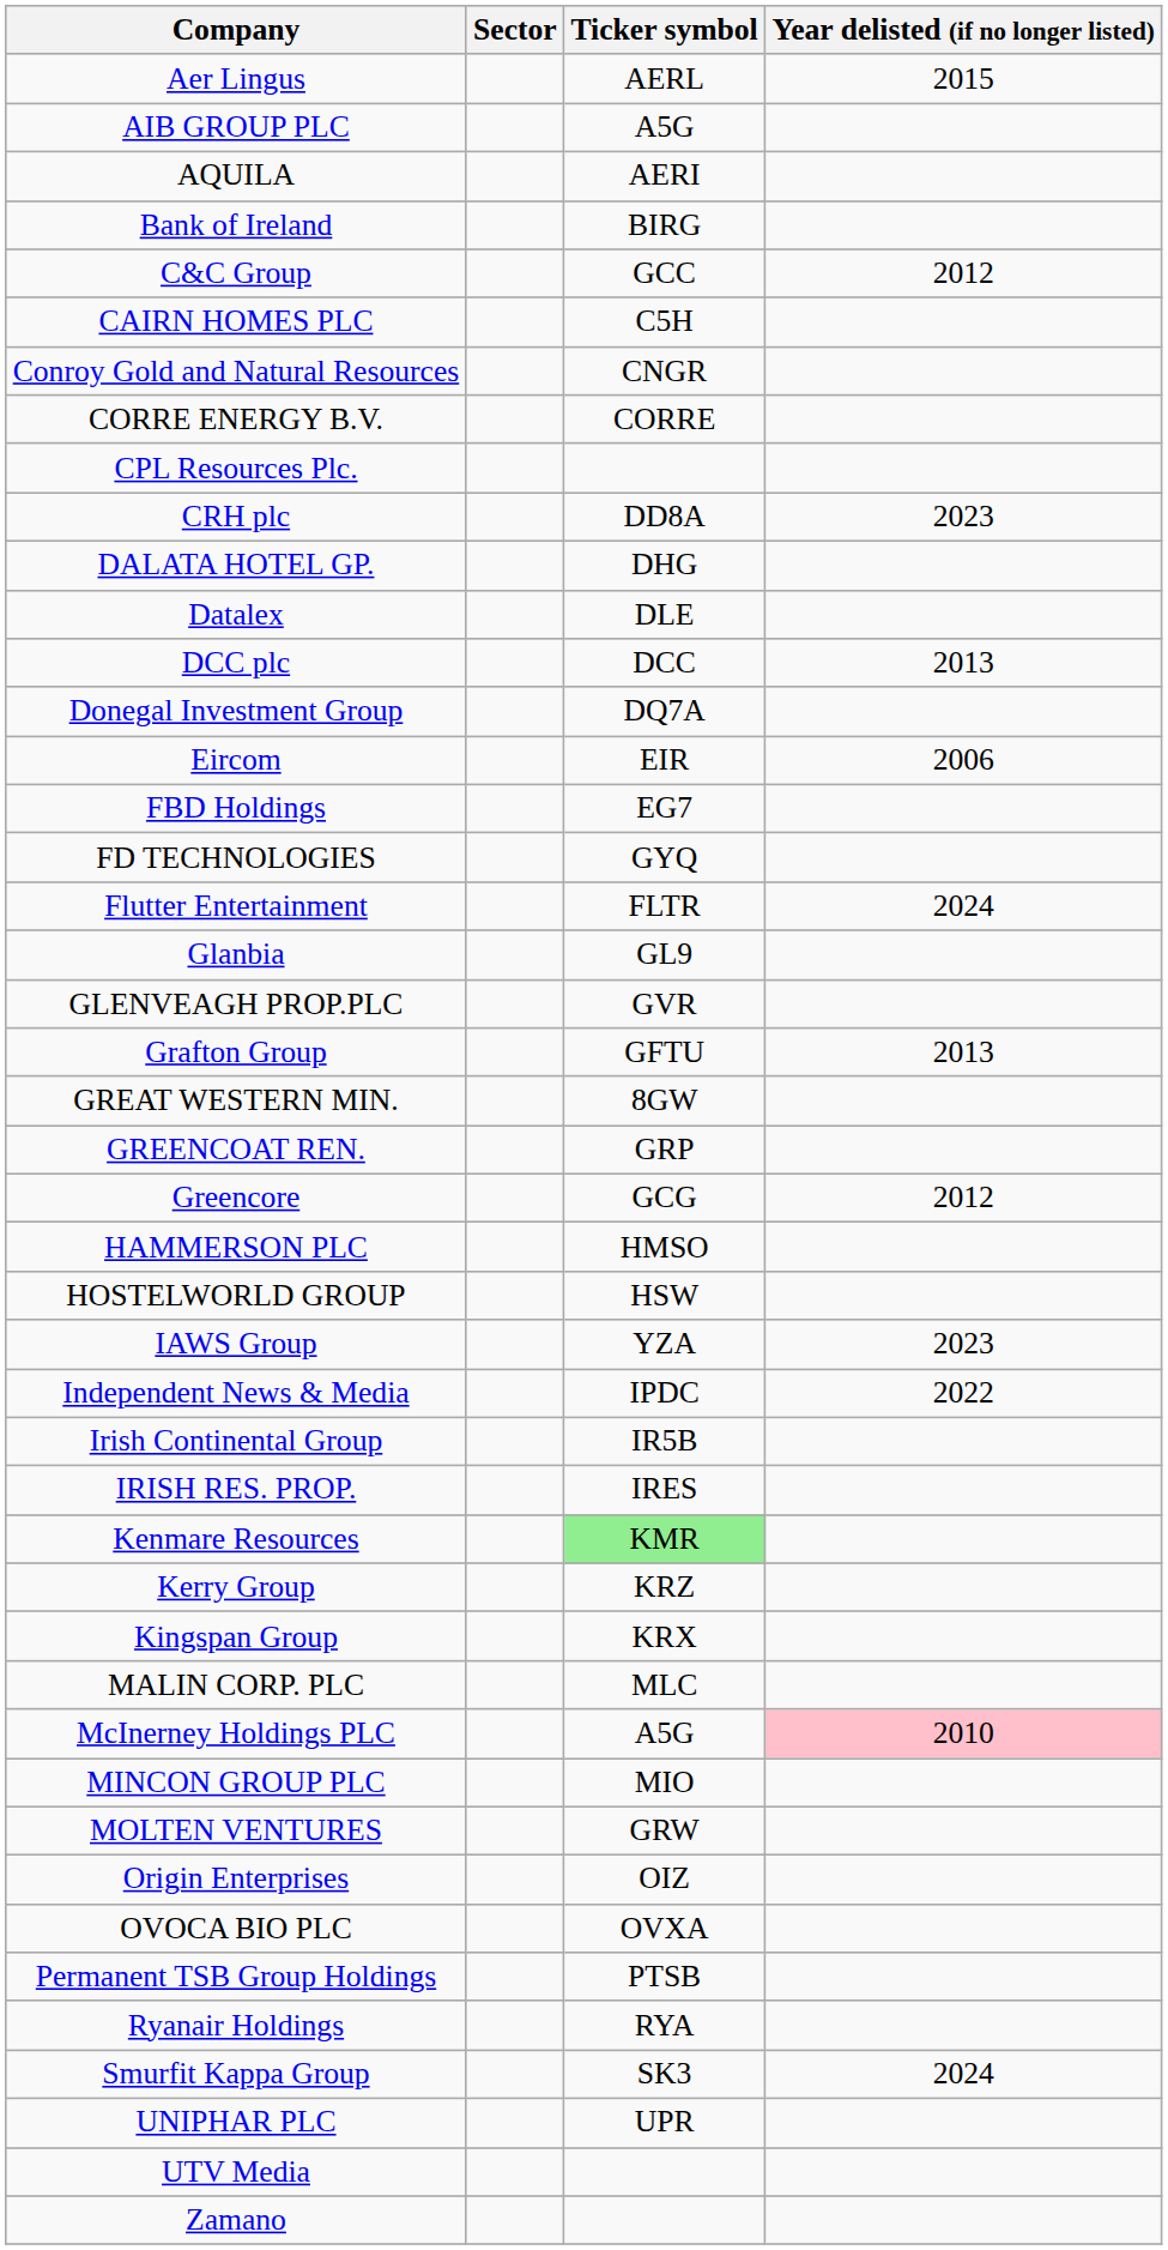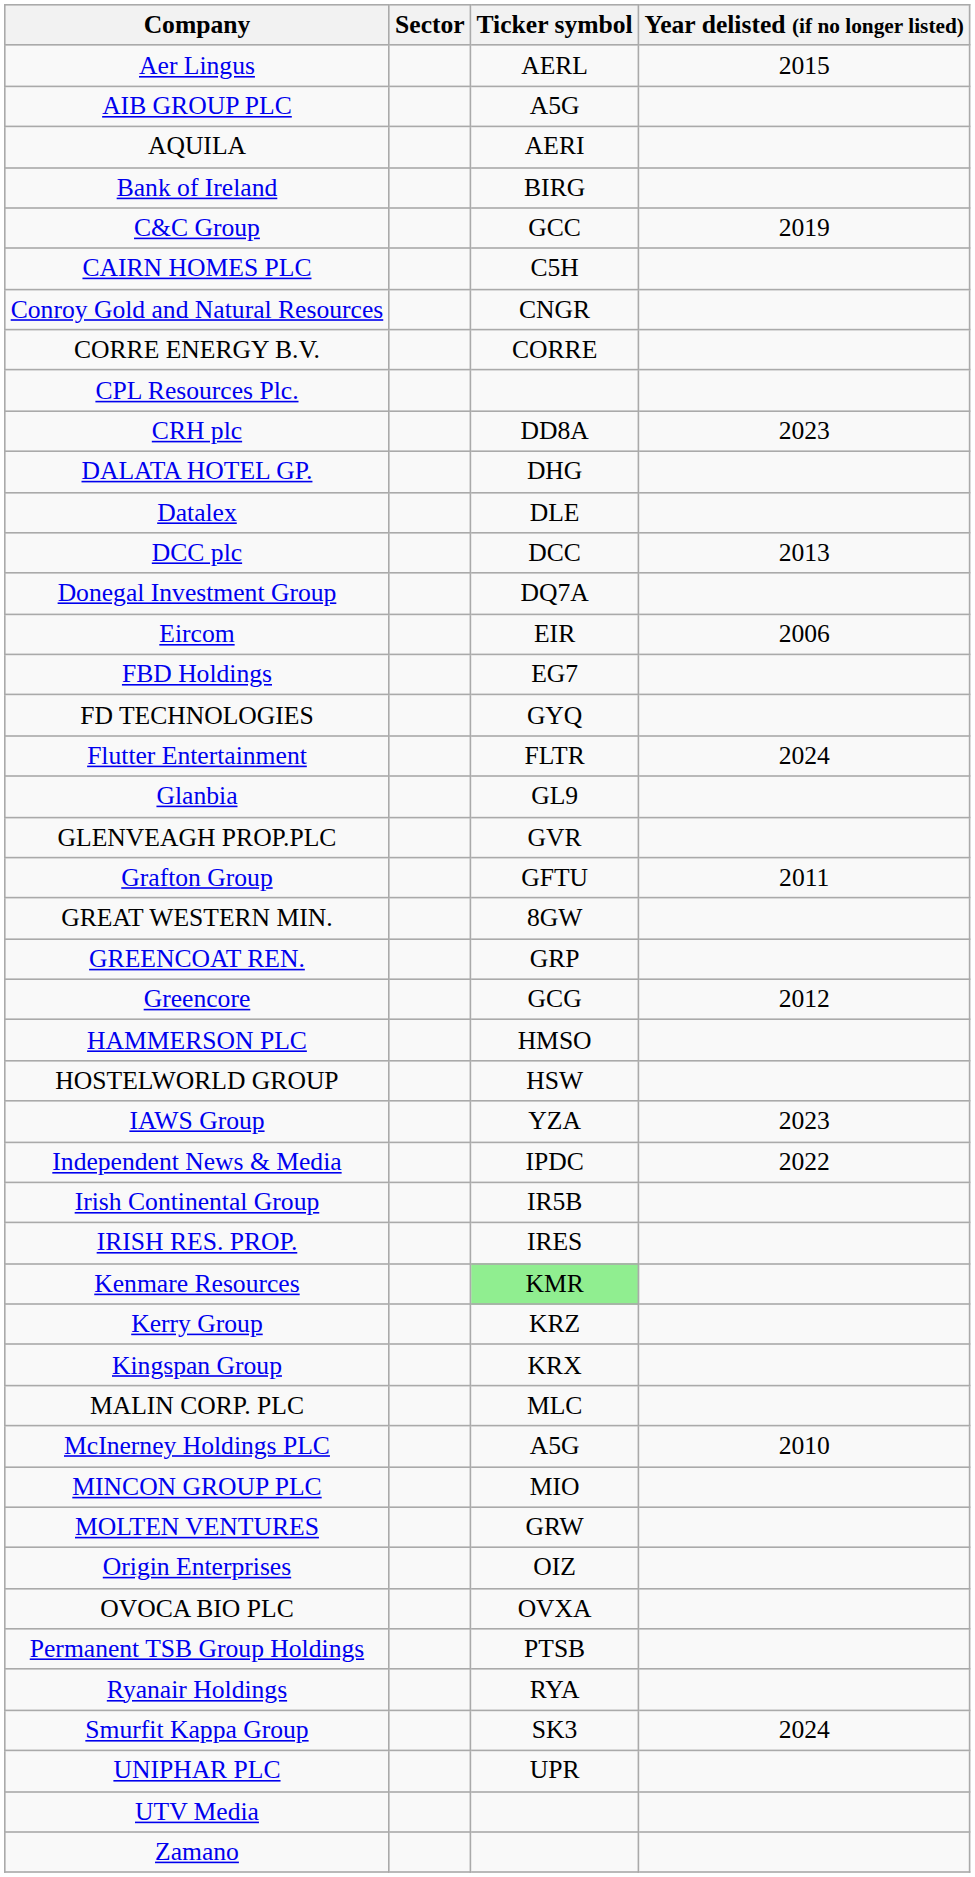 <table class="wikitable sortable" style="text-align: center;" cellpadding=2 cellspacing=2>
 <tr>
 <th>Company</th>
 <th>Sector</th>
 <th>Ticker symbol</th>
 <th>Year delisted <small>(if no longer listed)</small></th>
 </tr>
 <tr>
 <td><a href='#'>Aer Lingus</a></td>
 <td></td>
 <td>AERL</td>
 <td>2015</td>
 </tr>
 <tr>
 <td><a href='#'>AIB GROUP PLC</a></td>
 <td></td>
 <td>A5G</td>
 <td></td>
 </tr>
 <tr>
 <td>AQUILA</td>
 <td></td>
 <td>AERI</td>
 <td></td>
 </tr>
 <tr>
 <td><a href='#'>Bank of Ireland</a></td>
 <td></td>
 <td>BIRG</td>
 <td></td>
 </tr>
 <tr>
 <td><a href='#'>C&C Group</a></td>
 <td></td>
 <td>GCC</td>
-<td>2012</td>
+<td>2019</td>
 </tr>
 <tr>
 <td><a href='#'>CAIRN HOMES PLC</a></td>
 <td></td>
 <td>C5H</td>
 <td></td>
 </tr>
 <tr>
 <td><a href='#'>Conroy Gold and Natural Resources</a></td>
 <td></td>
 <td>CNGR</td>
 <td></td>
 </tr>
 <tr>
 <td>CORRE ENERGY B.V.</td>
 <td></td>
 <td>CORRE</td>
 <td></td>
 </tr>
 <tr>
 <td><a href='#'>CPL Resources Plc.</a></td>
 <td></td>
 <td></td>
 <td></td>
 </tr>
 <tr>
 <td><a href='#'>CRH plc</a></td>
 <td></td>
 <td>DD8A</td>
 <td>2023</td>
 </tr>
 <tr>
 <td><a href='#'>DALATA HOTEL GP.</a></td>
 <td></td>
 <td>DHG</td>
 <td></td>
 </tr>
 <tr>
 <td><a href='#'>Datalex</a></td>
 <td></td>
 <td>DLE</td>
 <td></td>
 </tr>
 <tr>
 <td><a href='#'>DCC plc</a></td>
 <td></td>
 <td>DCC</td>
 <td>2013</td>
 </tr>
 <tr>
 <td><a href='#'>Donegal Investment Group</a></td>
 <td></td>
 <td>DQ7A</td>
 <td></td>
 </tr>
 <tr>
 <td><a href='#'>Eircom</a></td>
 <td></td>
 <td>EIR</td>
 <td>2006</td>
 </tr>
 <tr>
 <td><a href='#'>FBD Holdings</a></td>
 <td></td>
 <td>EG7</td>
 <td></td>
 </tr>
 <tr>
 <td>FD TECHNOLOGIES</td>
 <td></td>
 <td>GYQ</td>
 <td></td>
 </tr>
 <tr>
 <td><a href='#'>Flutter Entertainment</a></td>
 <td></td>
 <td>FLTR</td>
 <td>2024</td>
 </tr>
 <tr>
 <td><a href='#'>Glanbia</a></td>
 <td></td>
 <td>GL9</td>
 <td></td>
 </tr>
 <tr>
 <td>GLENVEAGH PROP.PLC</td>
 <td></td>
 <td>GVR</td>
 <td></td>
 </tr>
 <tr>
 <td><a href='#'>Grafton Group</a></td>
 <td></td>
 <td>GFTU</td>
-<td>2013</td>
+<td>2011</td>
 </tr>
 <tr>
 <td>GREAT WESTERN MIN.</td>
 <td></td>
 <td>8GW</td>
 <td></td>
 </tr>
 <tr>
 <td><a href='#'>GREENCOAT REN.</a></td>
 <td></td>
 <td>GRP</td>
 <td></td>
 </tr>
 <tr>
 <td><a href='#'>Greencore</a></td>
 <td></td>
 <td>GCG</td>
 <td>2012</td>
 </tr>
 <tr>
 <td><a href='#'>HAMMERSON PLC</a></td>
 <td></td>
 <td>HMSO</td>
 <td></td>
 </tr>
 <tr>
 <td>HOSTELWORLD GROUP</td>
 <td></td>
 <td>HSW</td>
 <td></td>
 </tr>
 <tr>
 <td><a href='#'>IAWS Group</a></td>
 <td></td>
 <td>YZA</td>
 <td>2023</td>
 </tr>
 <tr>
 <td><a href='#'>Independent News & Media</a></td>
 <td></td>
 <td>IPDC</td>
 <td>2022</td>
 </tr>
 <tr>
 <td><a href='#'>Irish Continental Group</a></td>
 <td></td>
 <td>IR5B</td>
 <td></td>
 </tr>
 <tr>
 <td><a href='#'>IRISH RES. PROP.</a></td>
 <td></td>
 <td>IRES</td>
 <td></td>
 </tr>
 <tr>
 <td><a href='#'>Kenmare Resources</a></td>
 <td></td>
 <td style="background: lightgreen;">KMR</td>
 <td></td>
 </tr>
 <tr>
 <td><a href='#'>Kerry Group</a></td>
 <td></td>
 <td>KRZ</td>
 <td></td>
 </tr>
 <tr>
 <td><a href='#'>Kingspan Group</a></td>
 <td></td>
 <td>KRX</td>
 <td></td>
 </tr>
 <tr>
 <td>MALIN CORP. PLC</td>
 <td></td>
 <td>MLC</td>
 <td></td>
 </tr>
 <tr>
 <td><a href='#'>McInerney Holdings PLC</a></td>
 <td></td>
 <td>A5G</td>
-<td style="background: pink;">2010</td>
+<td>2010</td>
 </tr>
 <tr>
 <td><a href='#'>MINCON GROUP PLC</a></td>
 <td></td>
 <td>MIO</td>
 <td></td>
 </tr>
 <tr>
 <td><a href='#'>MOLTEN VENTURES</a></td>
 <td></td>
 <td>GRW</td>
 <td></td>
 </tr>
 <tr>
 <td><a href='#'>Origin Enterprises</a></td>
 <td></td>
 <td>OIZ</td>
 <td></td>
 </tr>
 <tr>
 <td>OVOCA BIO PLC</td>
 <td></td>
 <td>OVXA</td>
 <td></td>
 </tr>
 <tr>
 <td><a href='#'>Permanent TSB Group Holdings</a></td>
 <td></td>
 <td>PTSB</td>
 <td></td>
 </tr>
 <tr>
 <td><a href='#'>Ryanair Holdings</a></td>
 <td></td>
 <td>RYA</td>
 <td></td>
 </tr>
 <tr>
 <td><a href='#'>Smurfit Kappa Group</a></td>
 <td></td>
 <td>SK3</td>
 <td>2024</td>
 </tr>
 <tr>
 <td><a href='#'>UNIPHAR PLC</a></td>
 <td></td>
 <td>UPR</td>
 <td></td>
 </tr>
 <tr>
 <td><a href='#'>UTV Media</a></td>
 <td></td>
 <td></td>
 <td></td>
 </tr>
 <tr>
 <td><a href='#'>Zamano</a></td>
 <td></td>
 <td></td>
 <td></td>
 </tr>
 </table>
